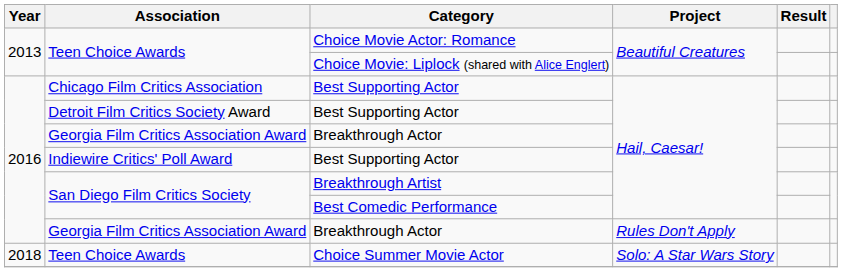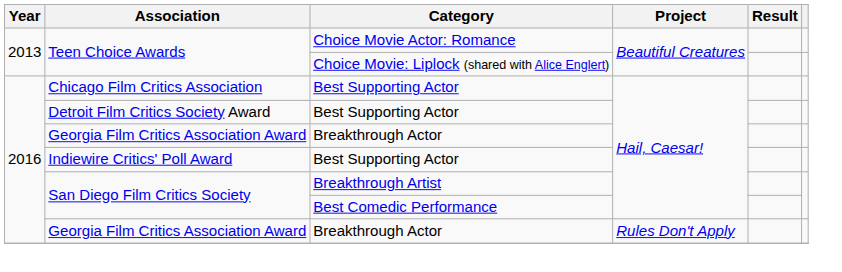 <table class="wikitable plainrowheaders sortable">
 <tr>
 <th>Year</th>
 <th>Association</th>
 <th>Category</th>
 <th>Project</th>
 <th>Result</th>
 <th class="unsortable"></th>
 </tr>
 <tr>
 <td rowspan=2>2013</td>
 <td rowspan=2><a href='#'>Teen Choice Awards</a></td>
 <td><a href='#'>Choice Movie Actor: Romance</a></td>
 <td rowspan=2><em><a href='#'>Beautiful Creatures</a></em></td>
 <td></td>
 <td></td>
 </tr>
 <tr>
 <td><a href='#'>Choice Movie: Liplock</a> <small>(shared with <a href='#'>Alice Englert</a>)</small></td>
 <td></td>
 <td></td>
 </tr>
 <tr>
 <td rowspan=7>2016</td>
 <td><a href='#'>Chicago Film Critics Association</a></td>
 <td><a href='#'>Best Supporting Actor</a></td>
 <td rowspan=6><em><a href='#'>Hail, Caesar!</a></em></td>
 <td></td>
 <td></td>
 </tr>
 <tr>
 <td><a href='#'>Detroit Film Critics Society</a> Award</td>
 <td>Best Supporting Actor</td>
 <td></td>
 <td></td>
 </tr>
 <tr>
 <td><a href='#'>Georgia Film Critics Association Award</a></td>
 <td>Breakthrough Actor</td>
 <td></td>
 <td></td>
 </tr>
 <tr>
 <td><a href='#'>Indiewire Critics' Poll Award</a></td>
 <td>Best Supporting Actor</td>
 <td></td>
 <td></td>
 </tr>
 <tr>
 <td rowspan=2><a href='#'>San Diego Film Critics Society</a></td>
 <td><a href='#'>Breakthrough Artist</a></td>
 <td></td>
 </tr>
 <tr>
 <td><a href='#'>Best Comedic Performance</a></td>
 <td></td>
 </tr>
 <tr>
 <td><a href='#'>Georgia Film Critics Association Award</a></td>
 <td>Breakthrough Actor</td>
 <td><em><a href='#'>Rules Don't Apply</a></em></td>
 <td></td>
 <td></td>
 </tr>
 <tr>
-<td>2018</td>
-<td><a href='#'>Teen Choice Awards</a></td>
-<td><a href='#'>Choice Summer Movie Actor</a></td>
-<td><em><a href='#'>Solo: A Star Wars Story</a></em></td>
-<td></td>
-<td></td>
-</tr>
-<tr>
 </tr>
 </table>
